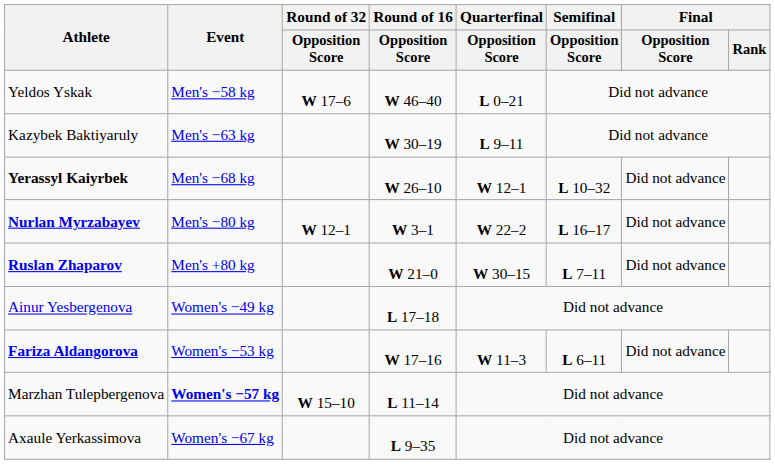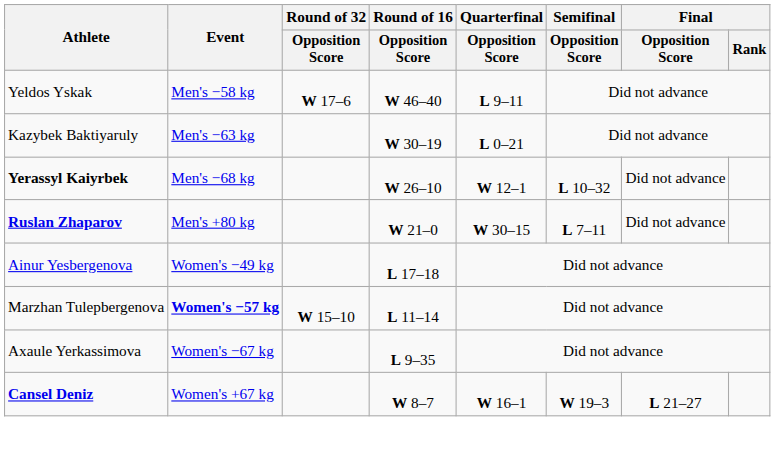 <table class=wikitable style=font-size:90%;text-align:center>
 <tr>
 <th rowspan=2>Athlete</th>
 <th rowspan=2>Event</th>
 <th>Round of 32</th>
 <th>Round of 16</th>
 <th>Quarterfinal</th>
 <th>Semifinal</th>
 <th colspan=2>Final</th>
 </tr>
 <tr style=font-size:95%>
 <th>Opposition<br>Score</th>
 <th>Opposition<br>Score</th>
 <th>Opposition<br>Score</th>
 <th>Opposition<br>Score</th>
 <th>Opposition<br>Score</th>
 <th>Rank</th>
 </tr>
 <tr>
 <td align=left>Yeldos Yskak</td>
 <td align=left><a href='#'>Men's −58 kg</a></td>
 <td><br> <strong>W</strong> 17–6</td>
 <td><br> <strong>W</strong> 46–40</td>
-<td><br> <strong>L</strong> 0–21</td>
+<td><br> <strong>L</strong> 9–11</td>
 <td colspan=3>Did not advance</td>
 </tr>
 <tr>
 <td align=left>Kazybek Baktiyaruly</td>
 <td align=left><a href='#'>Men's −63 kg</a></td>
 <td></td>
 <td><br> <strong>W</strong> 30–19</td>
-<td><br> <strong>L</strong> 9–11</td>
+<td><br> <strong>L</strong> 0–21</td>
 <td colspan=3>Did not advance</td>
 </tr>
 <tr>
 <td align=left><strong>Yerassyl Kaiyrbek</strong></td>
 <td align=left><a href='#'>Men's −68 kg</a></td>
 <td></td>
 <td><br> <strong>W</strong> 26–10</td>
 <td><br> <strong>W</strong> 12–1</td>
 <td><br> <strong>L</strong> 10–32</td>
-<td>Did not advance</td>
-<td></td>
-</tr>
-<tr>
-<td align=left><strong><a href='#'>Nurlan Myrzabayev</a></strong></td>
-<td align=left><a href='#'>Men's −80 kg</a></td>
-<td><br> <strong>W</strong> 12–1</td>
-<td><br> <strong>W</strong> 3–1</td>
-<td><br> <strong>W</strong> 22–2</td>
-<td><br> <strong>L</strong> 16–17</td>
 <td>Did not advance</td>
 <td></td>
 </tr>
 <tr>
 <td align=left><strong><a href='#'>Ruslan Zhaparov</a></strong></td>
 <td align=left><a href='#'>Men's +80 kg</a></td>
 <td></td>
 <td><br> <strong>W</strong> 21–0</td>
 <td><br> <strong>W</strong> 30–15</td>
 <td><br> <strong>L</strong> 7–11</td>
 <td>Did not advance</td>
 <td></td>
 </tr>
 <tr>
 <td align=left><a href='#'>Ainur Yesbergenova</a></td>
 <td align=left><a href='#'>Women's −49 kg</a></td>
 <td></td>
 <td><br> <strong>L</strong> 17–18</td>
 <td colspan=4>Did not advance</td>
 </tr>
 <tr>
-<td align=left><strong><a href='#'>Fariza Aldangorova</a></strong></td>
-<td align=left><a href='#'>Women's −53 kg</a></td>
-<td></td>
-<td><br><strong>W</strong> 17–16</td>
-<td><br><strong>W</strong> 11–3</td>
-<td><br><strong>L</strong> 6–11</td>
-<td>Did not advance</td>
-<td></td>
-</tr>
-<tr>
 <td align=left>Marzhan Tulepbergenova</td>
 <td align=left><strong><a href='#'>Women's −57 kg</a></strong></td>
 <td><br> <strong>W</strong> 15–10</td>
 <td><br> <strong>L</strong> 11–14</td>
 <td colspan=4>Did not advance</td>
 </tr>
 <tr>
 <td align=left>Axaule Yerkassimova</td>
 <td align=left><a href='#'>Women's −67 kg</a></td>
 <td></td>
 <td><br> <strong>L</strong> 9–35</td>
 <td colspan=4>Did not advance</td>
 </tr>
+<tr>
+<td align=left><strong><a href='#'>Cansel Deniz</a></strong></td>
+<td align=left><a href='#'>Women's +67 kg</a></td>
+<td></td>
+<td><br> <strong>W</strong> 8–7</td>
+<td><br> <strong>W</strong> 16–1</td>
+<td><br> <strong>W</strong> 19–3</td>
+<td><br> <strong>L</strong> 21–27</td>
+<td></td>
+</tr>
 </table>
